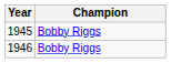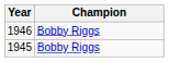 <table class="wikitable">
 <tr>
 <th>Year</th>
 <th style="width:180px">Champion</th>
 </tr>
 <tr>
+<td>1946</td>
+<td> <a href='#'>Bobby Riggs</a></td>
+</tr>
+<tr>
 <td>1945</td>
 <td> <a href='#'>Bobby Riggs</a></td>
 </tr>
-<tr>
-<td>1946</td>
-<td> <a href='#'>Bobby Riggs</a></td>
-</tr>
 </table>
